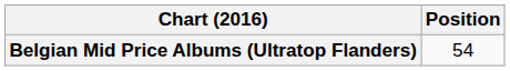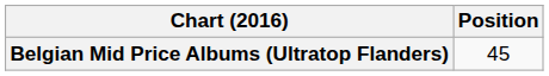 <table class="wikitable plainrowheaders" style="text-align:center">
 <tr>
 <th scope="col">Chart (2016)</th>
 <th scope="col">Position</th>
 </tr>
 <tr>
 <th scope="row">Belgian Mid Price Albums (Ultratop Flanders)</th>
-<td>54</td>
+<td>45</td>
 </tr>
 </table>
